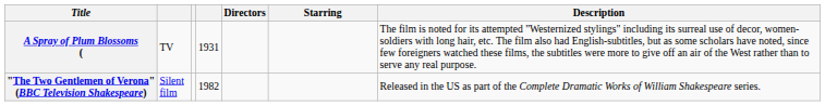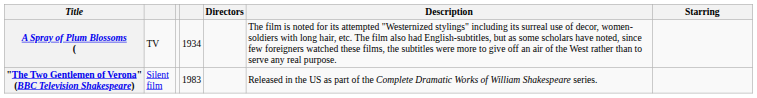 <table class="wikitable sortable">
 <tr>
 <th scope="col"><em>Title</em></th>
 <th scope="col"></th>
 <th scope="col"></th>
 <th scope="col"></th>
 <th scope="col" class="unsortable">Directors</th>
+<th scope="col" class="unsortable" style="min-width: 15em">Description</th>
 <th scope="col" class="unsortable" style="min-width: 10em">Starring</th>
-<th scope="col" class="unsortable" style="min-width: 15em">Description</th>
 </tr>
 <tr>
 <th scope="row" style="white-space: nowrap"><em><a href='#'>A Spray of Plum Blossoms</a></em><br>(</th>
 <td>TV</td>
 <td></td>
-<td>1931</td>
-<td></td>
+<td>1934</td>
 <td></td>
 <td>The film is noted for its attempted "Westernized stylings" including its surreal use of decor, women-soldiers with long hair, etc. The film also had English-subtitles, but as some scholars have noted, since few foreigners watched these films, the subtitles were more to give off an air of the West rather than to serve any real purpose.</td>
+<td></td>
 </tr>
 <tr>
 <th scope="row" style="white-space: nowrap">"<a href='#'>The Two Gentlemen of Verona</a>"<br>(<em><a href='#'>BBC Television Shakespeare</a></em>)</th>
 <td><a href='#'>Silent film</a></td>
 <td></td>
-<td>1982</td>
-<td></td>
+<td>1983</td>
 <td></td>
 <td>Released in the US as part of the <em>Complete Dramatic Works of William Shakespeare</em> series.</td>
+<td></td>
 </tr>
 </table>
